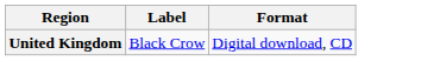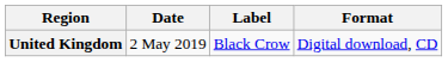 <table class="wikitable plainrowheaders">
 <tr>
 <th scope="col">Region</th>
+<th scope="col">Date</th>
 <th scope="col">Label</th>
 <th scope="col">Format</th>
 </tr>
 <tr>
 <th scope="row">United Kingdom</th>
+<td>2 May 2019</td>
 <td><a href='#'>Black Crow</a></td>
 <td><a href='#'>Digital download</a>, <a href='#'>CD</a></td>
 </tr>
 </table>
